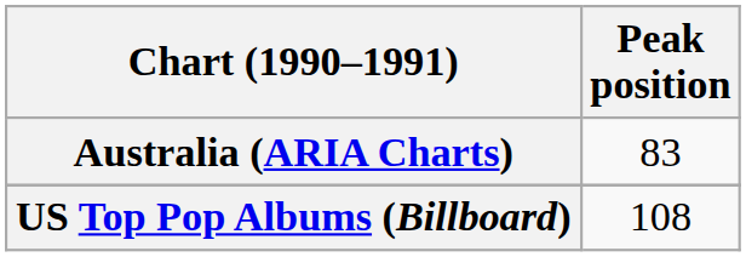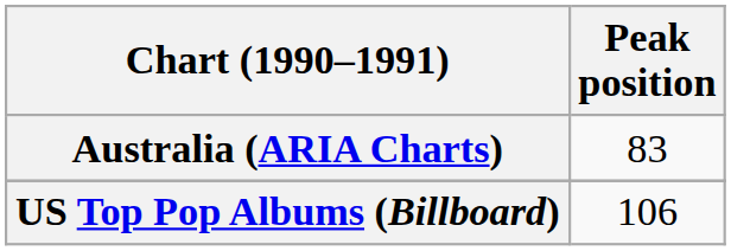 <table class="wikitable sortable plainrowheaders" style="text-align:center">
 <tr>
 <th>Chart (1990–1991)</th>
 <th>Peak<br>position</th>
 </tr>
 <tr>
 <th scope="row">Australia (<a href='#'>ARIA Charts</a>)</th>
 <td style="text-align:center;">83</td>
 </tr>
 <tr>
 </tr>
 <tr>
 <th scope="row">US <a href='#'>Top Pop Albums</a> (<em>Billboard</em>)</th>
-<td style="text-align:center;">108</td>
+<td style="text-align:center;">106</td>
 </tr>
 </table>
